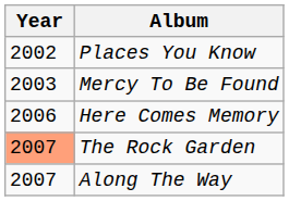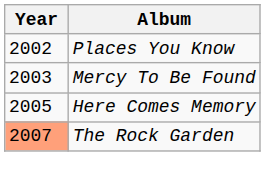 <table class="wikitable">
 <tr>
 <th align="left" valign="top" width="40">Year</th>
 <th align="left" valign="top">Album</th>
 </tr>
 <tr>
 <td align="left" valign="top">2002</td>
 <td align="left" valign="top"><em>Places You Know</em></td>
 </tr>
 <tr>
 <td align="left" valign="top">2003</td>
 <td align="left" valign="top"><em>Mercy To Be Found</em></td>
 </tr>
 <tr>
-<td align="left" valign="top">2006</td>
+<td align="left" valign="top">2005</td>
 <td align="left" valign="top"><em>Here Comes Memory</em></td>
 </tr>
 <tr>
 <td align="left" valign="top" style="background: lightsalmon;">2007</td>
 <td align="left" valign="top"><em>The Rock Garden</em></td>
 </tr>
-<tr>
-<td align="left" valign="top">2007</td>
-<td align="left" valign="top"><em>Along The Way</em></td>
-</tr>
 </table>
